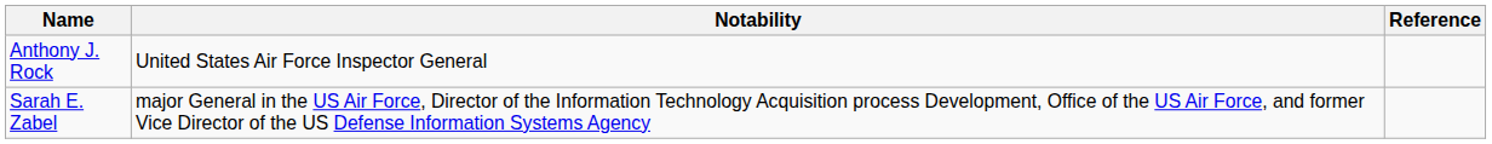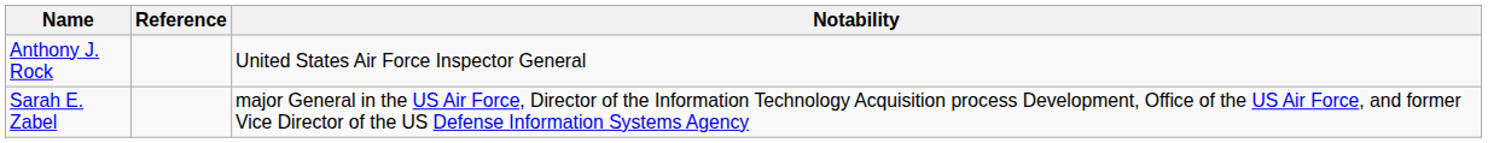 <table class="wikitable sortable">
 <tr>
 <th>Name</th>
+<th>Reference</th>
 <th>Notability</th>
-<th>Reference</th>
 </tr>
 <tr>
 <td><a href='#'>Anthony J. Rock</a></td>
+<td></td>
 <td>United States Air Force Inspector General</td>
-<td></td>
 </tr>
 <tr>
 <td><a href='#'>Sarah E. Zabel</a></td>
+<td></td>
 <td>major General in the <a href='#'>US Air Force</a>, Director of the Information Technology Acquisition process Development, Office of the <a href='#'>US Air Force</a>, and former Vice Director of the US <a href='#'>Defense Information Systems Agency</a></td>
-<td></td>
 </tr>
 </table>
